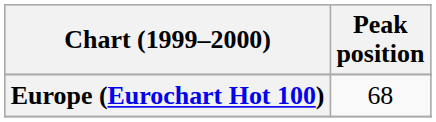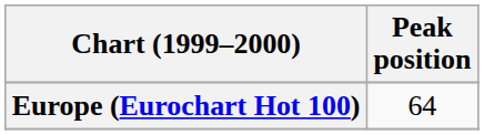 <table class="wikitable sortable plainrowheaders" style="text-align:center">
 <tr>
 <th>Chart (1999–2000)</th>
 <th>Peak<br>position</th>
 </tr>
 <tr>
 </tr>
 <tr>
 </tr>
 <tr>
 </tr>
 <tr>
 <th scope="row">Europe (<a href='#'>Eurochart Hot 100</a>)</th>
-<td>68</td>
+<td>64</td>
 </tr>
 <tr>
 </tr>
 <tr>
 </tr>
 <tr>
 </tr>
 <tr>
 </tr>
 <tr>
 </tr>
 <tr>
 </tr>
 <tr>
 </tr>
 </table>
